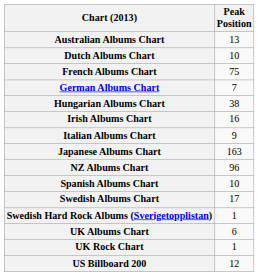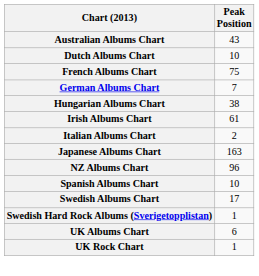 <table class="wikitable sortable plainrowheaders">
 <tr>
 <th scope="col">Chart (2013)</th>
 <th scope="col">Peak <br>Position</th>
 </tr>
 <tr>
 <th scope="row">Australian Albums Chart</th>
-<td style="text-align:center;">13</td>
+<td style="text-align:center;">43</td>
 </tr>
 <tr>
 <th scope="row">Dutch Albums Chart</th>
 <td style="text-align:center;">10</td>
 </tr>
 <tr>
 <th scope="row">French Albums Chart</th>
 <td style="text-align:center;">75</td>
 </tr>
 <tr>
 <th scope="row"><a href='#'>German Albums Chart</a></th>
 <td style="text-align:center;">7</td>
 </tr>
 <tr>
 <th scope="row">Hungarian Albums Chart</th>
 <td style="text-align:center;">38</td>
 </tr>
 <tr>
 <th scope="row">Irish Albums Chart</th>
-<td style="text-align:center;">16</td>
+<td style="text-align:center;">61</td>
 </tr>
 <tr>
 <th scope="row">Italian Albums Chart</th>
-<td style="text-align:center;">9</td>
+<td style="text-align:center;">2</td>
 </tr>
 <tr>
 <th scope="row">Japanese Albums Chart</th>
 <td style="text-align:center;">163</td>
 </tr>
 <tr>
 <th scope="row">NZ Albums Chart</th>
 <td style="text-align:center;">96</td>
 </tr>
 <tr>
 <th scope="row">Spanish Albums Chart</th>
 <td style="text-align:center;">10</td>
 </tr>
 <tr>
 <th scope="row">Swedish Albums Chart</th>
 <td style="text-align:center;">17</td>
 </tr>
 <tr>
 <th scope="row">Swedish Hard Rock Albums (<a href='#'>Sverigetopplistan</a>)</th>
 <td style="text-align:center;">1</td>
 </tr>
 <tr>
 <th scope="row">UK Albums Chart</th>
 <td style="text-align:center;">6</td>
 </tr>
 <tr>
 <th scope="row">UK Rock Chart</th>
 <td style="text-align:center;">1</td>
 </tr>
-<tr>
-<th scope="row">US Billboard 200</th>
-<td style="text-align:center;">12</td>
-</tr>
 </table>
